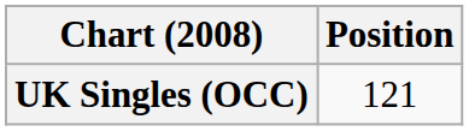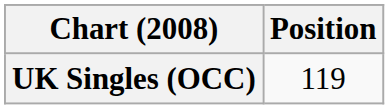 <table class="wikitable plainrowheaders" style="text-align:center">
 <tr>
 <th scope="col">Chart (2008)</th>
 <th scope="col">Position</th>
 </tr>
 <tr>
 <th scope="row">UK Singles (OCC)</th>
-<td>121</td>
+<td>119</td>
 </tr>
 </table>
